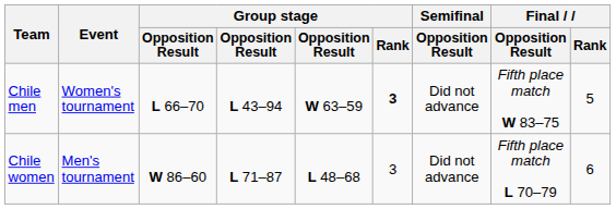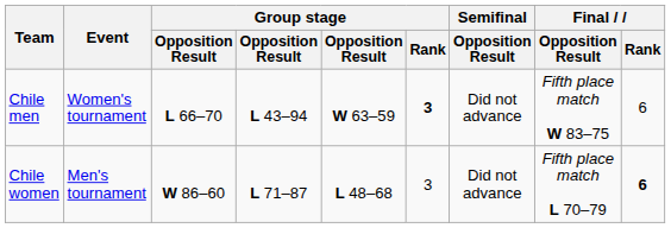 <table class=wikitable style=font-size:90%;text-align:center>
 <tr>
 <th rowspan=2>Team</th>
 <th rowspan=2>Event</th>
 <th colspan=4>Group stage</th>
 <th>Semifinal</th>
 <th colspan=2>Final /  / </th>
 </tr>
 <tr style=font-size:95%>
 <th>Opposition<br>Result</th>
 <th>Opposition<br>Result</th>
 <th>Opposition<br>Result</th>
 <th>Rank</th>
 <th>Opposition<br>Result</th>
 <th>Opposition<br>Result</th>
 <th>Rank</th>
 </tr>
 <tr>
 <td style="text-align:left"><a href='#'>Chile men</a></td>
 <td style="text-align:left"><a href='#'>Women's tournament</a></td>
 <td><br><strong>L</strong> 66–70</td>
 <td><br><strong>L</strong> 43–94</td>
 <td><br><strong>W</strong> 63–59</td>
 <td><strong>3</strong></td>
 <td>Did not advance</td>
 <td><em>Fifth place match</em><br><br><strong>W</strong> 83–75</td>
-<td>5</td>
+<td>6</td>
 </tr>
 <tr>
 <td style="text-align:left"><a href='#'>Chile women</a></td>
 <td style="text-align:left"><a href='#'>Men's tournament</a></td>
 <td><br><strong>W</strong> 86–60</td>
 <td><br><strong>L</strong> 71–87</td>
 <td><br><strong>L</strong> 48–68</td>
 <td>3</td>
 <td>Did not advance</td>
 <td><em>Fifth place match</em><br><br><strong>L</strong> 70–79</td>
-<td>6</td>
+<td><strong>6</strong></td>
 </tr>
 </table>
